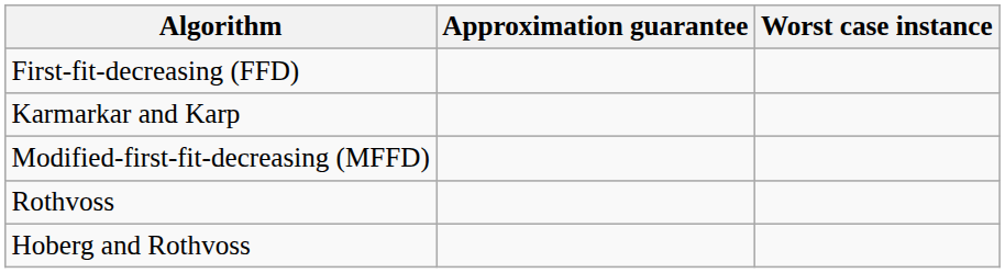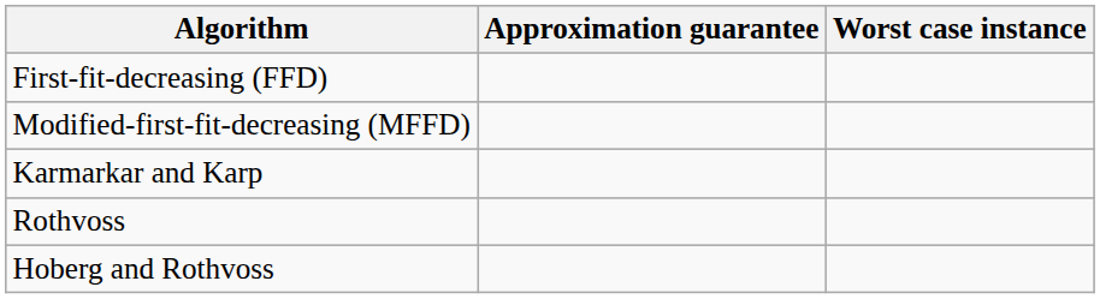 <table class="wikitable">
 <tr>
 <th>Algorithm</th>
 <th>Approximation guarantee</th>
 <th>Worst case instance</th>
 </tr>
 <tr>
 <td>First-fit-decreasing (FFD)</td>
 <td></td>
 <td></td>
 </tr>
 <tr>
-<td>Karmarkar and Karp</td>
+<td>Modified-first-fit-decreasing (MFFD)</td>
 <td></td>
 <td></td>
 </tr>
 <tr>
-<td>Modified-first-fit-decreasing (MFFD)</td>
+<td>Karmarkar and Karp</td>
 <td></td>
 <td></td>
 </tr>
 <tr>
 <td>Rothvoss</td>
 <td></td>
 <td></td>
 </tr>
 <tr>
 <td>Hoberg and Rothvoss</td>
 <td></td>
 <td></td>
 </tr>
 </table>
